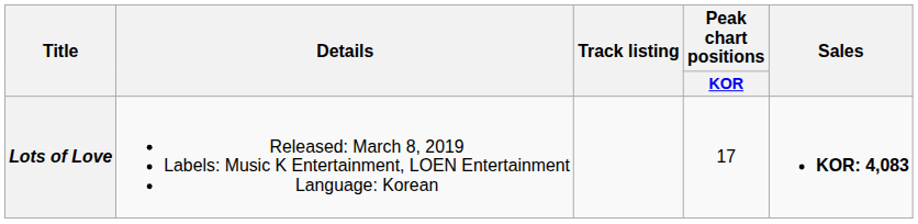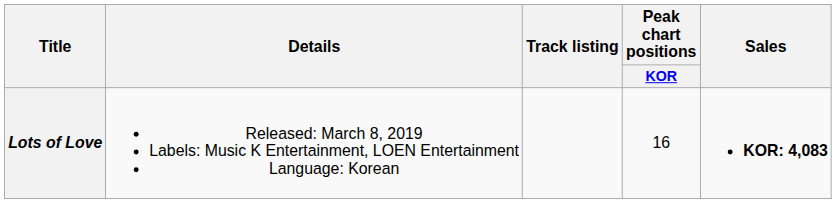 <table class="wikitable plainrowheaders" style="text-align:center">
 <tr>
 <th scope="col" rowspan="2">Title</th>
 <th scope="col" rowspan="2">Details</th>
 <th scope="col" rowspan="2">Track listing</th>
 <th scope="col" colspan="1">Peak chart positions</th>
 <th scope="col" rowspan="2">Sales</th>
 </tr>
 <tr>
 <th scope="col" style="width:2.5em;font-size:90%;"><a href='#'>KOR</a><br></th>
 </tr>
 <tr>
 <th scope="row"><em>Lots of Love</em></th>
 <td><br><ul><li>Released: March 8, 2019</li><li>Labels: Music K Entertainment, LOEN Entertainment</li><li>Language: Korean</li></ul></td>
 <td align="left" style="font-size: 85%;"><br></td>
-<td>17</td>
+<td>16</td>
 <td><strong><br><ul><li>KOR: 4,083</li></ul></strong></td>
 </tr>
 </table>
